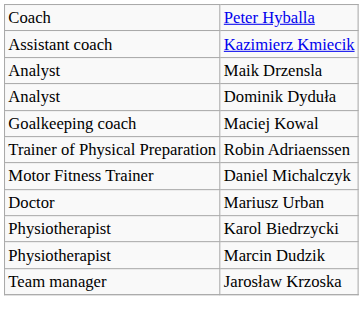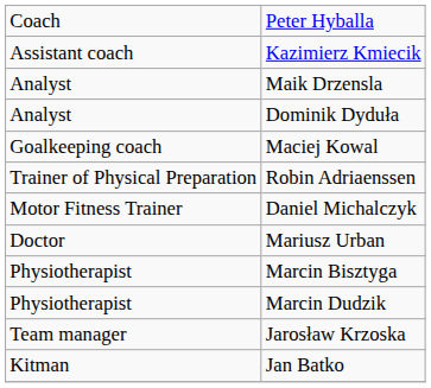 <table class="wikitable">
 <tr>
 <td>Coach</td>
 <td> <a href='#'>Peter Hyballa</a></td>
 </tr>
 <tr>
 <td>Assistant coach</td>
 <td> <a href='#'>Kazimierz Kmiecik</a></td>
 </tr>
 <tr>
 <td>Analyst</td>
 <td> Maik Drzensla</td>
 </tr>
 <tr>
 <td>Analyst</td>
 <td> Dominik Dyduła</td>
 </tr>
 <tr>
 <td>Goalkeeping coach</td>
 <td> Maciej Kowal</td>
 </tr>
 <tr>
 <td>Trainer of Physical Preparation</td>
 <td> Robin Adriaenssen</td>
 </tr>
 <tr>
 <td>Motor Fitness Trainer</td>
 <td> Daniel Michalczyk</td>
 </tr>
 <tr>
 <td>Doctor</td>
 <td> Mariusz Urban</td>
 </tr>
 <tr>
 <td>Physiotherapist</td>
-<td> Karol Biedrzycki</td>
+<td> Marcin Bisztyga</td>
 </tr>
 <tr>
 <td>Physiotherapist</td>
 <td> Marcin Dudzik</td>
 </tr>
 <tr>
 <td>Team manager</td>
 <td> Jarosław Krzoska</td>
 </tr>
 <tr>
+<td>Kitman</td>
+<td> Jan Batko</td>
+</tr>
+<tr>
 </tr>
 </table>
